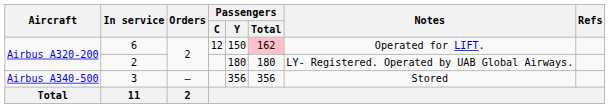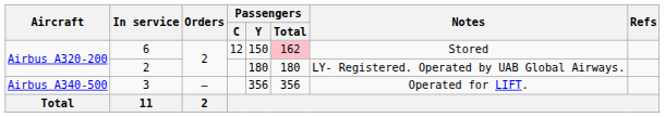 <table class="wikitable" style="border-collapse:collapse;text-align:center; margin: 1em auto;">
 <tr>
 <th rowspan="2">Aircraft</th>
 <th rowspan="2">In service</th>
 <th rowspan="2">Orders</th>
 <th colspan="3">Passengers</th>
 <th rowspan="2">Notes</th>
 <th rowspan="2">Refs</th>
 </tr>
 <tr>
 <th><abbr>C</abbr></th>
 <th><abbr>Y</abbr></th>
 <th>Total</th>
 </tr>
 <tr>
 <td rowspan="2"><a href='#'>Airbus A320-200</a></td>
 <td>6</td>
 <td rowspan="2">2</td>
 <td>12</td>
 <td>150</td>
 <td style="background: pink;">162</td>
-<td>Operated for <a href='#'>LIFT</a>.</td>
+<td>Stored</td>
 <td></td>
 </tr>
 <tr>
 <td>2</td>
 <td></td>
 <td>180</td>
 <td>180</td>
 <td>LY- Registered. Operated by UAB Global Airways.</td>
 <td></td>
 </tr>
 <tr>
 <td><a href='#'>Airbus A340-500</a></td>
 <td>3</td>
 <td>—</td>
 <td></td>
 <td>356</td>
 <td>356</td>
-<td>Stored</td>
+<td>Operated for <a href='#'>LIFT</a>.</td>
 <td></td>
 </tr>
 <tr>
 <th>Total</th>
 <th>11</th>
 <th>2</th>
 <th colspan="5"></th>
 </tr>
 </table>
